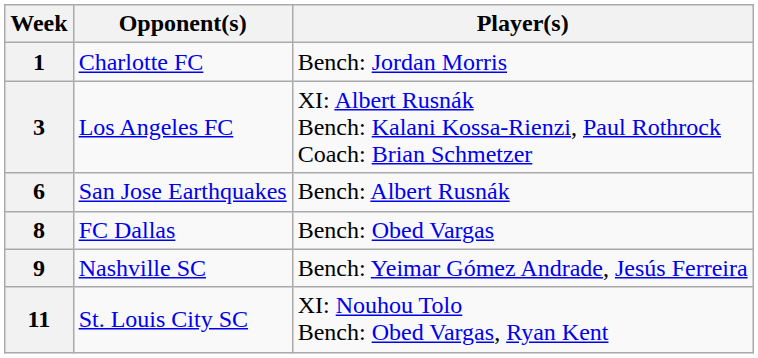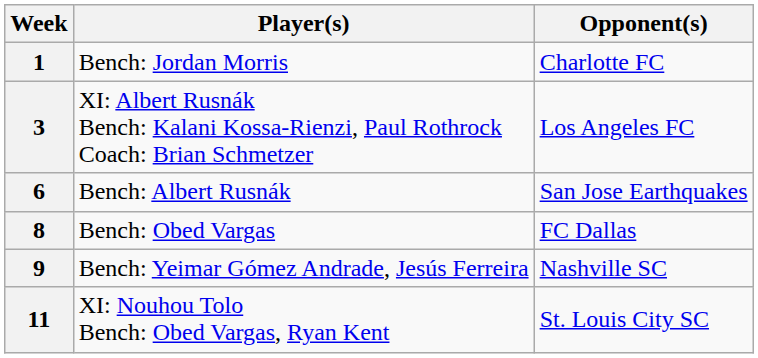 <table class="wikitable plainrowheaders">
 <tr>
 <th scope=col>Week</th>
+<th scope=col>Player(s)</th>
 <th scope=col>Opponent(s)</th>
-<th scope=col>Player(s)</th>
 </tr>
 <tr>
 <th align="center">1</th>
+<td>Bench: <a href='#'>Jordan Morris</a></td>
 <td><a href='#'>Charlotte FC</a></td>
-<td>Bench: <a href='#'>Jordan Morris</a></td>
 </tr>
 <tr>
 <th align="center">3</th>
+<td>XI: <a href='#'>Albert Rusnák</a><br>Bench: <a href='#'>Kalani Kossa-Rienzi</a>, <a href='#'>Paul Rothrock</a><br>Coach: <a href='#'>Brian Schmetzer</a></td>
 <td><a href='#'>Los Angeles FC</a></td>
-<td>XI: <a href='#'>Albert Rusnák</a><br>Bench: <a href='#'>Kalani Kossa-Rienzi</a>, <a href='#'>Paul Rothrock</a><br>Coach: <a href='#'>Brian Schmetzer</a></td>
 </tr>
 <tr>
 <th align="center">6</th>
+<td>Bench: <a href='#'>Albert Rusnák</a></td>
 <td><a href='#'>San Jose Earthquakes</a></td>
-<td>Bench: <a href='#'>Albert Rusnák</a></td>
 </tr>
 <tr>
 <th align="center">8</th>
+<td>Bench: <a href='#'>Obed Vargas</a></td>
 <td><a href='#'>FC Dallas</a></td>
-<td>Bench: <a href='#'>Obed Vargas</a></td>
 </tr>
 <tr>
 <th align="center">9</th>
+<td>Bench: <a href='#'>Yeimar Gómez Andrade</a>, <a href='#'>Jesús Ferreira</a></td>
 <td><a href='#'>Nashville SC</a></td>
-<td>Bench: <a href='#'>Yeimar Gómez Andrade</a>, <a href='#'>Jesús Ferreira</a></td>
 </tr>
 <tr>
 <th align="center">11</th>
+<td>XI: <a href='#'>Nouhou Tolo</a><br>Bench: <a href='#'>Obed Vargas</a>, <a href='#'>Ryan Kent</a></td>
 <td><a href='#'>St. Louis City SC</a></td>
-<td>XI: <a href='#'>Nouhou Tolo</a><br>Bench: <a href='#'>Obed Vargas</a>, <a href='#'>Ryan Kent</a></td>
 </tr>
 </table>
